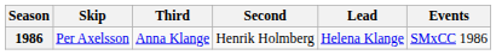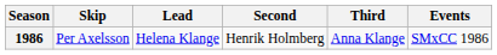 <table class="wikitable">
 <tr>
 <th scope="col">Season</th>
 <th scope="col">Skip</th>
+<th scope="col">Lead</th>
+<th scope="col">Second</th>
 <th scope="col">Third</th>
-<th scope="col">Second</th>
-<th scope="col">Lead</th>
 <th scope="col">Events</th>
 </tr>
 <tr>
 <th scope="row">1986</th>
 <td><a href='#'>Per Axelsson</a></td>
+<td><a href='#'>Helena Klange</a></td>
+<td>Henrik Holmberg</td>
 <td><a href='#'>Anna Klange</a></td>
-<td>Henrik Holmberg</td>
-<td><a href='#'>Helena Klange</a></td>
 <td><a href='#'>SMxCC</a> 1986 </td>
 </tr>
 </table>
